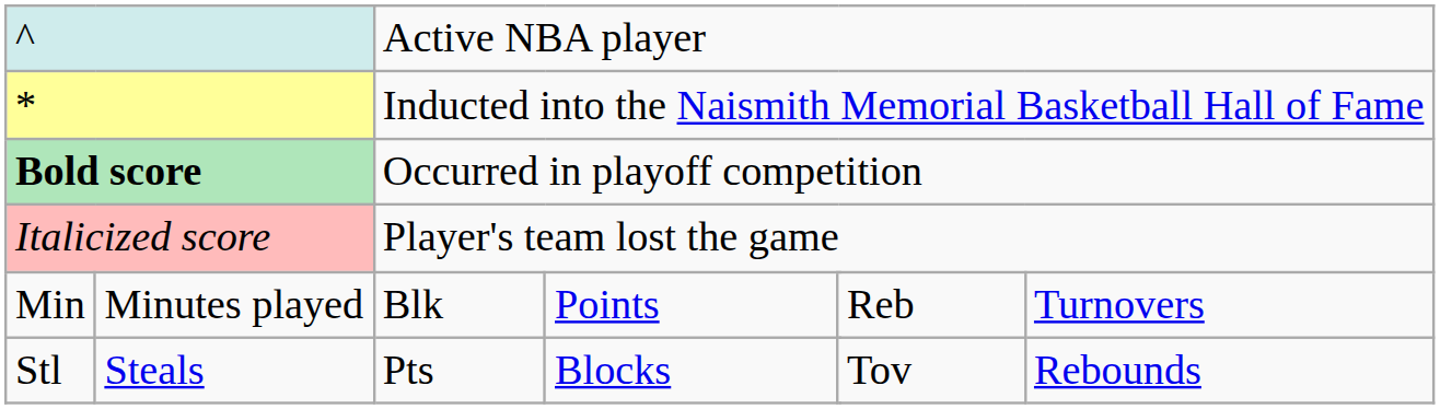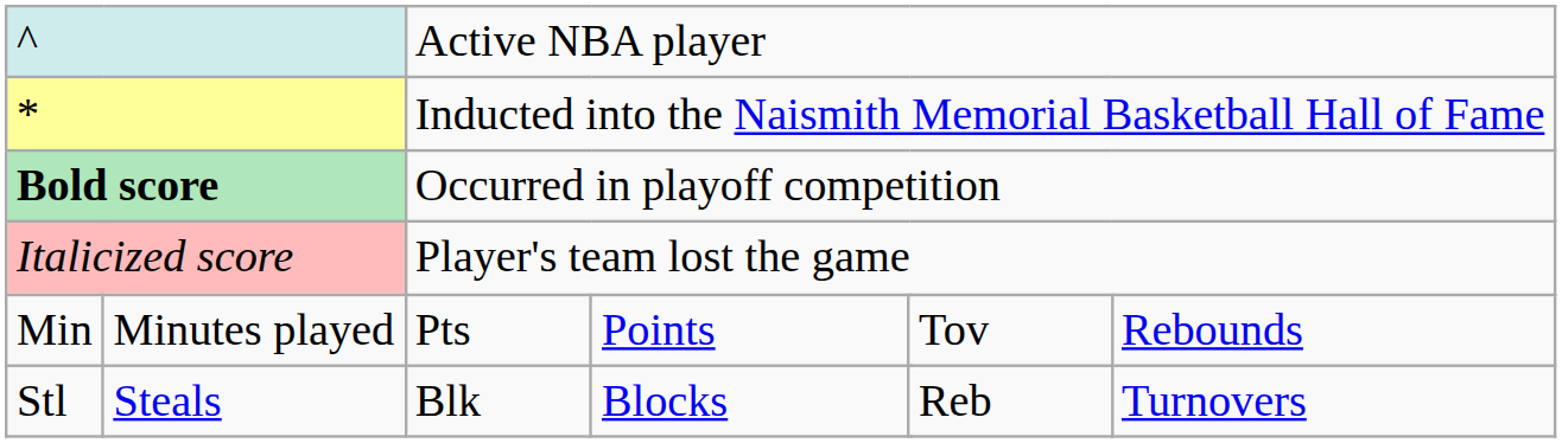 <table class="wikitable">
 <tr>
 <td style="background-color:#CFECEC; width:4em" colspan=2>^</td>
 <td colspan=6>Active NBA player</td>
 </tr>
 <tr>
 <td style="background-color:#FFFF99; width:4em" colspan=2>*</td>
 <td colspan=6>Inducted into the <a href='#'>Naismith Memorial Basketball Hall of Fame</a></td>
 </tr>
 <tr>
 <td style="background-color:#AFE6BA; width:4em" colspan=2><strong>Bold score</strong></td>
 <td colspan=6>Occurred in playoff competition</td>
 </tr>
 <tr>
 <td style="background-color:#ffbbbb; width:4em" colspan=2><em>Italicized score</em></td>
 <td colspan=6>Player's team lost the game</td>
 </tr>
 <tr>
 <td style="width:1em">Min</td>
 <td colspan=2>Minutes played</td>
-<td>Blk</td>
+<td>Pts</td>
 <td colspan=2><a href='#'>Points</a></td>
-<td>Reb</td>
-<td><a href='#'>Turnovers</a></td>
+<td>Tov</td>
+<td><a href='#'>Rebounds</a></td>
 </tr>
 <tr>
 <td style="width:1em">Stl</td>
 <td colspan=2><a href='#'>Steals</a></td>
-<td>Pts</td>
+<td>Blk</td>
 <td colspan=2><a href='#'>Blocks</a></td>
-<td>Tov</td>
-<td><a href='#'>Rebounds</a></td>
+<td>Reb</td>
+<td><a href='#'>Turnovers</a></td>
 </tr>
 </table>
